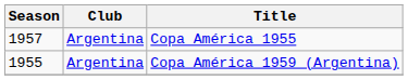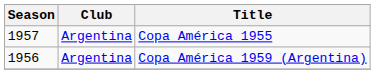 <table class="wikitable">
 <tr>
 <th>Season</th>
 <th>Club</th>
 <th>Title</th>
 </tr>
 <tr>
 <td>1957</td>
 <td><a href='#'>Argentina</a></td>
 <td><a href='#'>Copa América 1955</a></td>
 </tr>
 <tr>
-<td>1955</td>
+<td>1956</td>
 <td><a href='#'>Argentina</a></td>
 <td><a href='#'>Copa América 1959 (Argentina)</a></td>
 </tr>
 <tr>
 </tr>
 </table>
